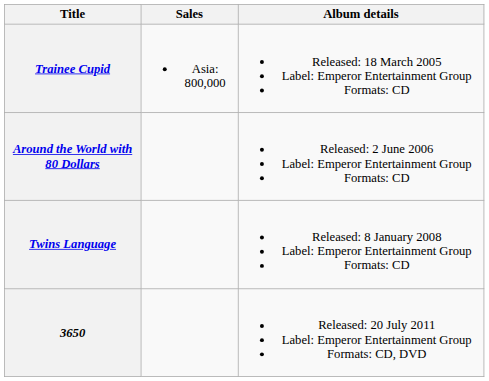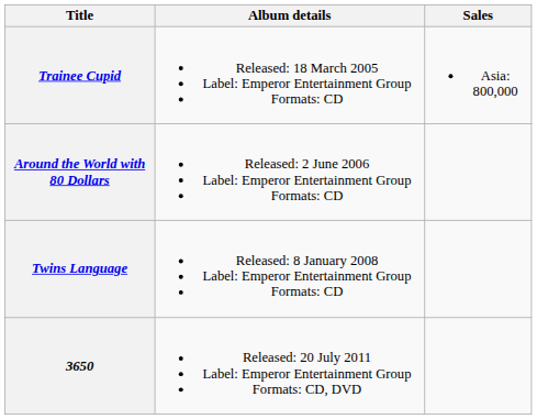 <table class="wikitable plainrowheaders" style="text-align:center;">
 <tr>
 <th rowspan="1">Title</th>
+<th rowspan="1" style="width:19em;">Album details</th>
 <th rowspan="1">Sales</th>
-<th rowspan="1" style="width:19em;">Album details</th>
 </tr>
 <tr>
 <th scope="row"><em><a href='#'>Trainee Cupid</a></em></th>
+<td><br><ul><li>Released: 18 March 2005</li><li>Label: Emperor Entertainment Group</li><li>Formats: CD</li></ul></td>
 <td><br><ul><li>Asia: 800,000</li></ul></td>
-<td><br><ul><li>Released: 18 March 2005</li><li>Label: Emperor Entertainment Group</li><li>Formats: CD</li></ul></td>
 </tr>
 <tr>
 <th scope="row"><em><a href='#'>Around the World with 80 Dollars</a></em></th>
+<td><br><ul><li>Released: 2 June 2006</li><li>Label: Emperor Entertainment Group</li><li>Formats: CD</li></ul></td>
 <td></td>
-<td><br><ul><li>Released: 2 June 2006</li><li>Label: Emperor Entertainment Group</li><li>Formats: CD</li></ul></td>
 </tr>
 <tr>
 <th scope="row"><em><a href='#'>Twins Language</a></em></th>
+<td><br><ul><li>Released: 8 January 2008</li><li>Label: Emperor Entertainment Group</li><li>Formats: CD</li></ul></td>
 <td></td>
-<td><br><ul><li>Released: 8 January 2008</li><li>Label: Emperor Entertainment Group</li><li>Formats: CD</li></ul></td>
 </tr>
 <tr>
 <th scope="row"><em>3650</em></th>
+<td><br><ul><li>Released: 20 July 2011</li><li>Label: Emperor Entertainment Group</li><li>Formats: CD, DVD</li></ul></td>
 <td></td>
-<td><br><ul><li>Released: 20 July 2011</li><li>Label: Emperor Entertainment Group</li><li>Formats: CD, DVD</li></ul></td>
 </tr>
 </table>
